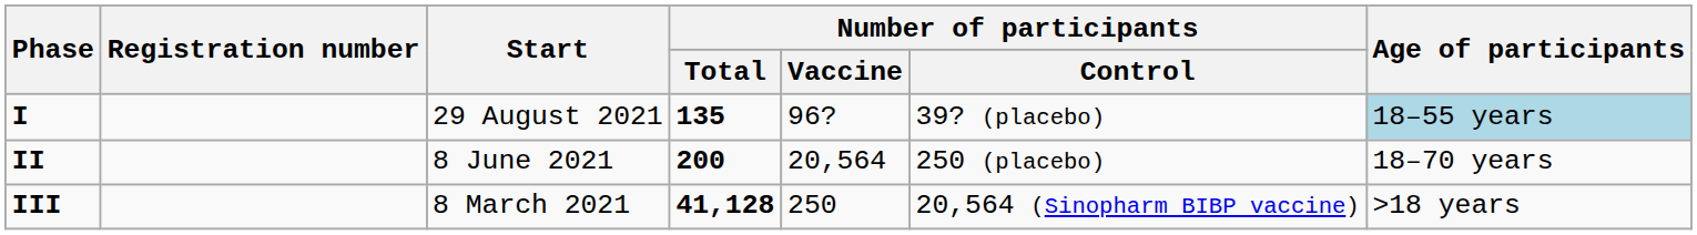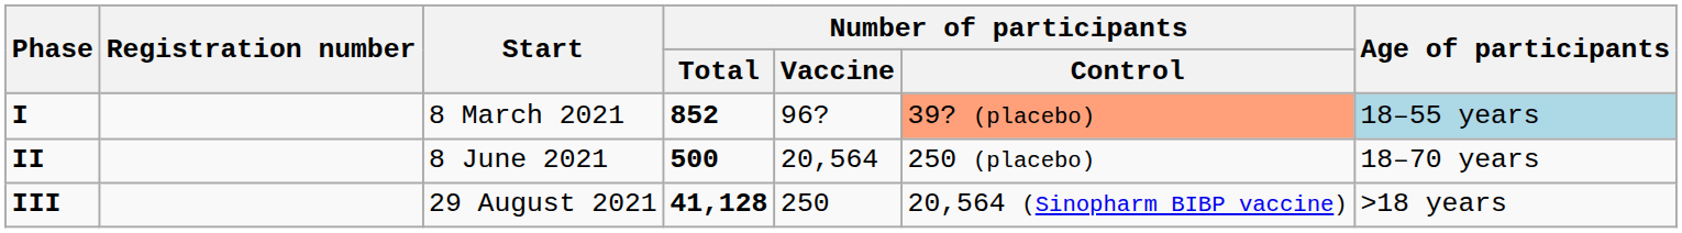 <table class="wikitable">
 <tr>
 <th rowspan="2">Phase</th>
 <th rowspan="2">Registration number</th>
 <th rowspan="2">Start</th>
 <th colspan="3">Number of participants</th>
 <th rowspan="2">Age of participants</th>
 </tr>
 <tr>
 <th>Total</th>
 <th>Vaccine</th>
 <th>Control</th>
 </tr>
 <tr>
 <td><strong>I</strong></td>
 <td><strong> </strong></td>
-<td>29 August 2021</td>
-<td><strong>135</strong></td>
+<td>8 March 2021</td>
+<td><strong>852</strong></td>
 <td>96?</td>
-<td>39? <small>(placebo)</small></td>
+<td style="background: lightsalmon;">39? <small>(placebo)</small></td>
 <td style="background: lightblue;">18–55 years</td>
 </tr>
 <tr>
 <td><strong>II</strong></td>
 <td><strong> </strong></td>
 <td>8 June 2021</td>
-<td><strong>200</strong></td>
+<td><strong>500</strong></td>
 <td>20,564</td>
 <td>250 <small>(placebo)</small></td>
 <td>18–70 years</td>
 </tr>
 <tr>
 <td><strong>III</strong></td>
 <td><strong> </strong></td>
-<td>8 March 2021</td>
+<td>29 August 2021</td>
 <td><strong>41,128</strong></td>
 <td>250</td>
 <td>20,564 <small>(<a href='#'>Sinopharm BIBP vaccine</a>)</small></td>
 <td>>18 years</td>
 </tr>
 </table>
